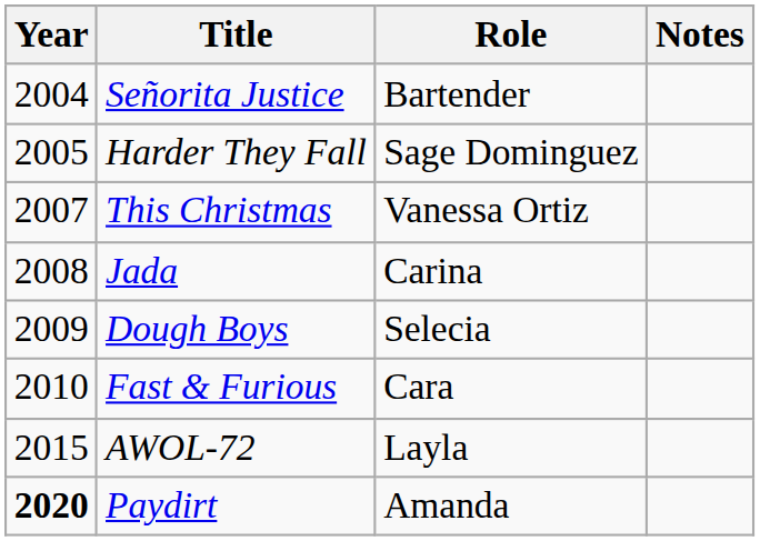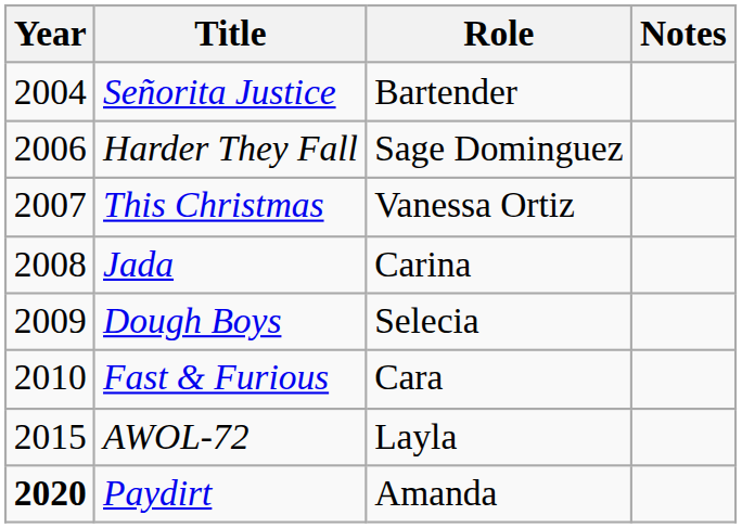 <table class="wikitable sortable">
 <tr>
 <th>Year</th>
 <th>Title</th>
 <th>Role</th>
 <th>Notes</th>
 </tr>
 <tr>
 <td>2004</td>
 <td><em><a href='#'>Señorita Justice</a></em></td>
 <td>Bartender</td>
 <td></td>
 </tr>
 <tr>
-<td>2005</td>
+<td>2006</td>
 <td><em>Harder They Fall</em></td>
 <td>Sage Dominguez</td>
 <td></td>
 </tr>
 <tr>
 <td>2007</td>
 <td><a href='#'><em>This Christmas</em></a></td>
 <td>Vanessa Ortiz</td>
 <td></td>
 </tr>
 <tr>
 <td>2008</td>
 <td><a href='#'><em>Jada</em></a></td>
 <td>Carina</td>
 <td></td>
 </tr>
 <tr>
 <td>2009</td>
 <td><a href='#'><em>Dough Boys</em></a></td>
 <td>Selecia</td>
 <td></td>
 </tr>
 <tr>
 <td>2010</td>
 <td><a href='#'><em>Fast & Furious</em></a></td>
 <td>Cara</td>
 <td></td>
 </tr>
 <tr>
 <td>2015</td>
 <td><em>AWOL-72</em></td>
 <td>Layla</td>
 <td></td>
 </tr>
 <tr>
 <td><strong>2020</strong></td>
 <td><a href='#'><em>Paydirt</em></a></td>
 <td>Amanda</td>
 <td></td>
 </tr>
 </table>
